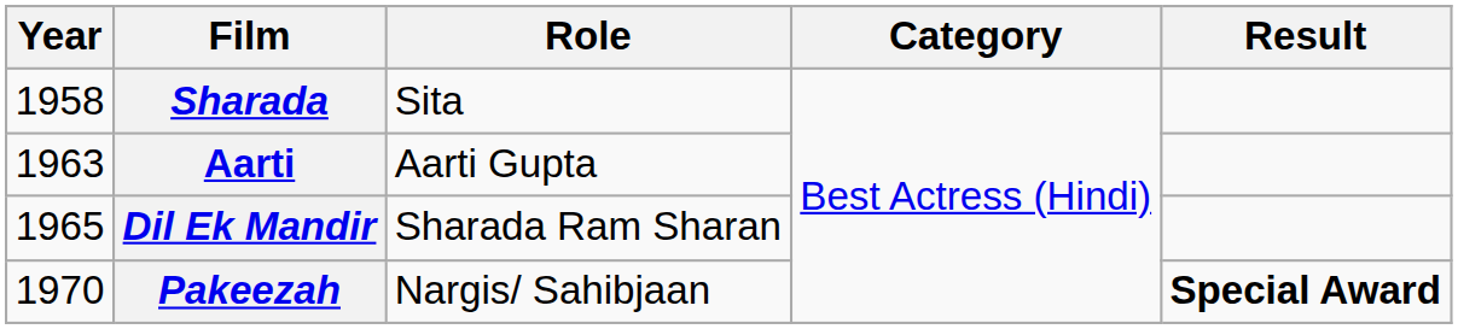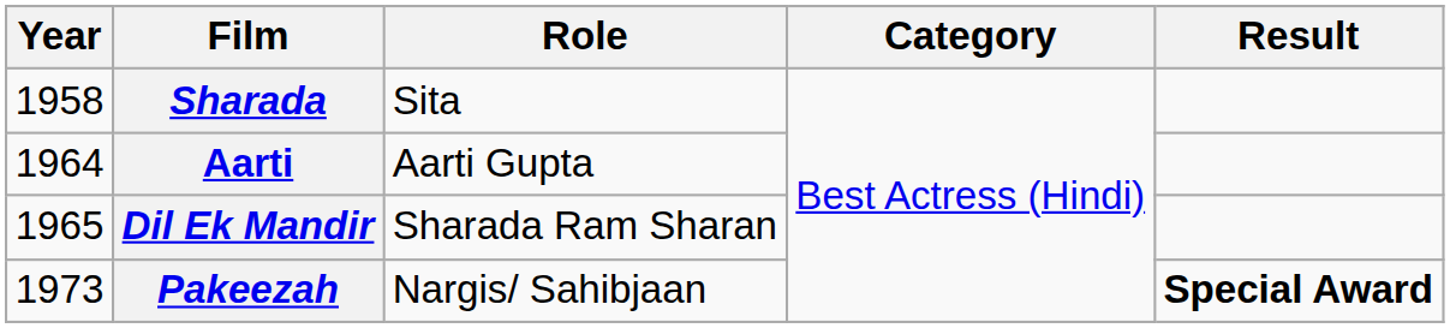 <table class="wikitable sortable plainrowheaders">
 <tr>
 <th scope="col">Year</th>
 <th scope="col">Film</th>
 <th scope="col">Role</th>
 <th scope="col">Category</th>
 <th scope="col">Result</th>
 </tr>
 <tr>
 <td>1958</td>
 <th scope="row"><a href='#'><em>Sharada</em></a></th>
 <td>Sita</td>
 <td rowspan="4"><a href='#'>Best Actress (Hindi)</a></td>
 <td></td>
 </tr>
 <tr>
-<td>1963</td>
+<td>1964</td>
 <th scope="row"><em><a href='#'></em>Aarti<em></a></em></th>
 <td>Aarti Gupta</td>
 <td></td>
 </tr>
 <tr>
 <td>1965</td>
 <th scope="row"><em><a href='#'>Dil Ek Mandir</a></em></th>
 <td>Sharada Ram Sharan</td>
 <td></td>
 </tr>
 <tr>
-<td>1970</td>
+<td>1973</td>
 <th scope="row"><em><a href='#'>Pakeezah</a></em></th>
 <td>Nargis/ Sahibjaan</td>
 <td><strong> Special Award</strong></td>
 </tr>
 </table>
